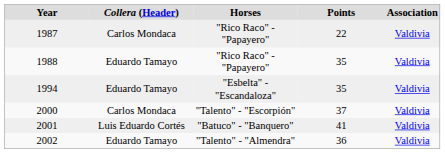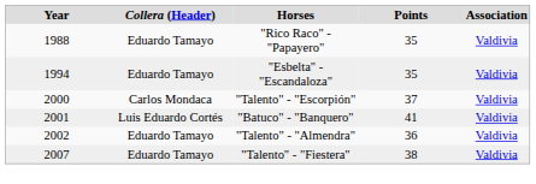 <table align=center cellpadding="2" cellspacing="0" style="background: #F9F9F9; border: 1px #aaa solid; border-collapse: collapse; font-size: 95%;" width=50%>
 <tr bgcolor=#DDDDDD style="color:black;">
 <th width="200">Year</th>
 <th width="230"><em>Collera</em> (<a href='#'>Header</a>)</th>
 <th width="200">Horses</th>
 <th width="200">Points</th>
 <th width="75">Association</th>
-</tr>
-<tr align="center" bgcolor="#EFEFEF">
-<td>1987</td>
-<td>Carlos Mondaca</td>
-<td>"Rico Raco" - "Papayero"</td>
-<td>22</td>
-<td><a href='#'>Valdivia</a></td>
 </tr>
 <tr align="center">
 <td>1988</td>
 <td>Eduardo Tamayo</td>
 <td>"Rico Raco" - "Papayero"</td>
 <td>35</td>
 <td><a href='#'>Valdivia</a></td>
 </tr>
 <tr align="center" bgcolor="#EFEFEF">
 <td>1994</td>
 <td>Eduardo Tamayo</td>
 <td>"Esbelta" - "Escandaloza"</td>
 <td>35</td>
 <td><a href='#'>Valdivia</a></td>
 </tr>
 <tr align="center">
 <td>2000</td>
 <td>Carlos Mondaca</td>
 <td>"Talento" - "Escorpión"</td>
 <td>37</td>
 <td><a href='#'>Valdivia</a></td>
 </tr>
 <tr align="center" bgcolor="#EFEFEF">
 <td>2001</td>
 <td>Luis Eduardo Cortés</td>
 <td>"Batuco" - "Banquero"</td>
 <td>41</td>
 <td><a href='#'>Valdivia</a></td>
 </tr>
 <tr align="center">
 <td>2002</td>
 <td>Eduardo Tamayo</td>
 <td>"Talento" - "Almendra"</td>
 <td>36</td>
 <td><a href='#'>Valdivia</a></td>
 </tr>
+<tr align="center" bgcolor="#EFEFEF">
+<td>2007</td>
+<td>Eduardo Tamayo</td>
+<td>"Talento" - "Fiestera"</td>
+<td>38</td>
+<td><a href='#'>Valdivia</a></td>
+</tr>
 </table>
